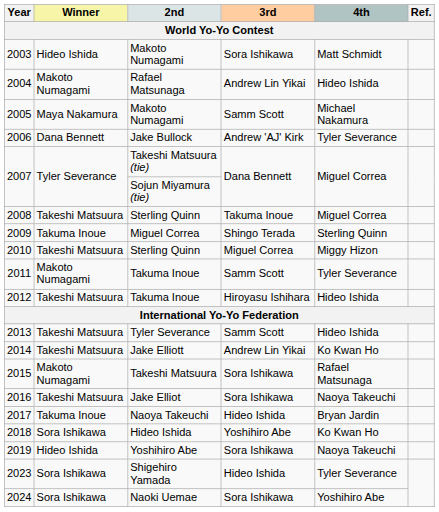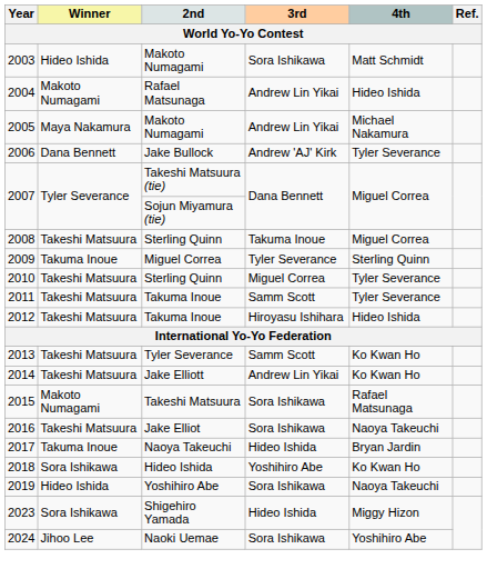 <table class="wikitable" width=100%>
 <tr>
 <th width=6%>Year</th>
 <th style="background-color: #F7F6A8;" width=22%>Winner</th>
 <th style="background-color: #DCE5E5;" width=22%>2nd</th>
 <th style="background-color: #FFCDA0;" width=22%>3rd</th>
 <th style="background-color: #B0C4C4;" width=22%>4th</th>
 <th width=6%>Ref.</th>
 </tr>
 <tr>
 <th colspan="6">World Yo-Yo Contest</th>
 </tr>
 <tr>
 <td align=center>2003</td>
 <td> Hideo Ishida</td>
 <td> Makoto Numagami</td>
 <td> Sora Ishikawa</td>
 <td> Matt Schmidt</td>
 <td></td>
 </tr>
 <tr>
 <td align=center>2004</td>
 <td> Makoto Numagami</td>
 <td> Rafael Matsunaga</td>
 <td> Andrew Lin Yikai</td>
 <td> Hideo Ishida</td>
 <td></td>
 </tr>
 <tr>
 <td align=center>2005</td>
 <td> Maya Nakamura</td>
 <td> Makoto Numagami</td>
-<td> Samm Scott</td>
+<td> Andrew Lin Yikai</td>
 <td> Michael Nakamura</td>
 <td></td>
 </tr>
 <tr>
 <td align=center>2006</td>
 <td> Dana Bennett</td>
 <td> Jake Bullock</td>
 <td> Andrew 'AJ' Kirk</td>
 <td> Tyler Severance</td>
 <td></td>
 </tr>
 <tr>
 <td align=center  rowspan="2">2007</td>
 <td rowspan="2"> Tyler Severance</td>
 <td> Takeshi Matsuura <em>(tie)</em></td>
 <td rowspan="2"> Dana Bennett</td>
 <td rowspan="2"> Miguel Correa</td>
 <td rowspan="2"></td>
 </tr>
 <tr>
 <td> Sojun Miyamura <em>(tie)</em></td>
 </tr>
 <tr>
 <td align=center>2008</td>
 <td> Takeshi Matsuura</td>
 <td> Sterling Quinn</td>
 <td> Takuma Inoue</td>
 <td> Miguel Correa</td>
 <td></td>
 </tr>
 <tr>
 <td align=center>2009</td>
 <td> Takuma Inoue</td>
 <td> Miguel Correa</td>
-<td> Shingo Terada</td>
+<td> Tyler Severance</td>
 <td> Sterling Quinn</td>
 <td></td>
 </tr>
 <tr>
 <td align=center>2010</td>
 <td> Takeshi Matsuura</td>
 <td> Sterling Quinn</td>
 <td> Miguel Correa</td>
-<td>  Miggy Hizon</td>
+<td> Tyler Severance</td>
 <td></td>
 </tr>
 <tr>
 <td align=center>2011</td>
-<td> Makoto Numagami</td>
+<td> Takeshi Matsuura</td>
 <td> Takuma Inoue</td>
 <td> Samm Scott</td>
 <td> Tyler Severance</td>
 <td></td>
 </tr>
 <tr>
 <td align=center>2012</td>
 <td> Takeshi Matsuura</td>
 <td> Takuma Inoue</td>
 <td> Hiroyasu Ishihara</td>
 <td> Hideo Ishida</td>
 <td></td>
 </tr>
 <tr>
 <th colspan="6">International Yo-Yo Federation</th>
 </tr>
 <tr>
 <td align=center>2013</td>
 <td> Takeshi Matsuura</td>
 <td> Tyler Severance</td>
 <td> Samm Scott</td>
-<td> Hideo Ishida</td>
+<td> Ko Kwan Ho</td>
 <td></td>
 </tr>
 <tr>
 <td align=center>2014</td>
 <td> Takeshi Matsuura</td>
 <td> Jake Elliott</td>
 <td> Andrew Lin Yikai</td>
 <td> Ko Kwan Ho</td>
 <td></td>
 </tr>
 <tr>
 <td align=center>2015</td>
 <td> Makoto Numagami</td>
 <td> Takeshi Matsuura</td>
 <td> Sora Ishikawa</td>
 <td> Rafael Matsunaga</td>
 <td></td>
 </tr>
 <tr>
 <td align=center>2016</td>
 <td> Takeshi Matsuura</td>
 <td> Jake Elliot</td>
 <td> Sora Ishikawa</td>
 <td> Naoya Takeuchi</td>
 <td></td>
 </tr>
 <tr>
 <td align=center>2017</td>
 <td> Takuma Inoue</td>
 <td> Naoya Takeuchi</td>
 <td> Hideo Ishida</td>
 <td> Bryan Jardin</td>
 <td></td>
 </tr>
 <tr>
 <td align=center>2018</td>
 <td> Sora Ishikawa</td>
 <td> Hideo Ishida</td>
 <td> Yoshihiro Abe</td>
 <td> Ko Kwan Ho</td>
 <td></td>
 </tr>
 <tr>
 <td align=center>2019</td>
 <td> Hideo Ishida</td>
 <td> Yoshihiro Abe</td>
 <td> Sora Ishikawa</td>
 <td> Naoya Takeuchi</td>
 <td></td>
 </tr>
 <tr>
 <td align=center>2023</td>
 <td> Sora Ishikawa</td>
 <td> Shigehiro Yamada</td>
 <td>  Hideo Ishida</td>
-<td> Tyler Severance</td>
+<td>  Miggy Hizon</td>
 </tr>
 <tr>
 <td align=center>2024</td>
-<td> Sora Ishikawa</td>
+<td> Jihoo Lee</td>
 <td> Naoki Uemae</td>
 <td>  Sora Ishikawa</td>
 <td>  Yoshihiro Abe</td>
 </tr>
 </table>
